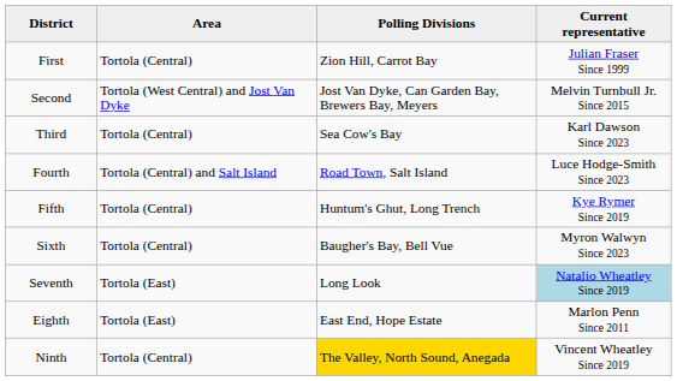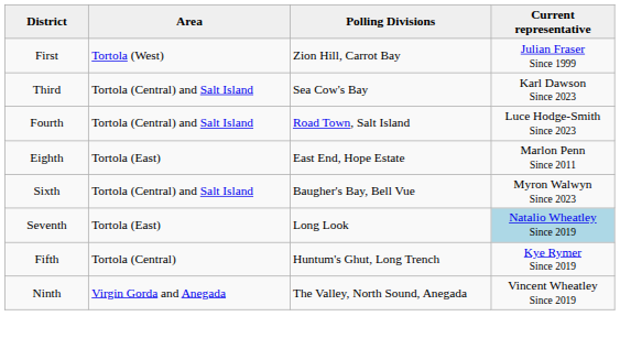 <table class="wikitable">
 <tr>
 <th align="center" style="background: #efefef;" width="100">District</th>
 <th align="center" style="background: #efefef;" width="250">Area</th>
 <th align="center" style="background: #efefef;" width="250">Polling Divisions</th>
 <th align="center" style="background: #efefef;" width="150">Current representative</th>
 </tr>
 <tr>
 <td align="center">First</td>
-<td>Tortola (Central)</td>
+<td><a href='#'>Tortola</a> (West)</td>
 <td>Zion Hill, Carrot Bay</td>
 <td align="center"><a href='#'>Julian Fraser</a><br><small>Since 1999</small></td>
 </tr>
 <tr>
-<td align="center">Second</td>
-<td>Tortola (West Central) and <a href='#'>Jost Van Dyke</a></td>
-<td>Jost Van Dyke, Can Garden Bay, Brewers Bay, Meyers</td>
-<td align="center">Melvin Turnbull Jr.<br><small>Since 2015</small></td>
-</tr>
-<tr>
 <td align="center">Third</td>
-<td>Tortola (Central)</td>
+<td>Tortola (Central) and <a href='#'>Salt Island</a></td>
 <td>Sea Cow's Bay</td>
 <td align="center">Karl Dawson<br><small>Since 2023</small></td>
 </tr>
 <tr>
 <td align="center">Fourth</td>
 <td>Tortola (Central) and <a href='#'>Salt Island</a></td>
 <td><a href='#'>Road Town</a>, Salt Island</td>
 <td align="center">Luce Hodge-Smith<br><small>Since 2023</small></td>
 </tr>
 <tr>
-<td align="center">Fifth</td>
-<td>Tortola (Central)</td>
-<td>Huntum's Ghut, Long Trench</td>
-<td align="center"><a href='#'>Kye Rymer</a><br><small>Since 2019</small></td>
+<td align="center">Eighth</td>
+<td>Tortola (East)</td>
+<td>East End, Hope Estate</td>
+<td align="center">Marlon Penn<br><small>Since 2011</small></td>
 </tr>
 <tr>
 <td align="center">Sixth</td>
-<td>Tortola (Central)</td>
+<td>Tortola (Central) and <a href='#'>Salt Island</a></td>
 <td>Baugher's Bay, Bell Vue</td>
 <td align="center">Myron Walwyn<br><small>Since 2023</small></td>
 </tr>
 <tr>
 <td align="center">Seventh</td>
 <td>Tortola (East)</td>
 <td>Long Look</td>
 <td align="center" style="background: lightblue;"><a href='#'>Natalio Wheatley</a><br><small>Since 2019</small></td>
 </tr>
 <tr>
-<td align="center">Eighth</td>
-<td>Tortola (East)</td>
-<td>East End, Hope Estate</td>
-<td align="center">Marlon Penn<br><small>Since 2011</small></td>
+<td align="center">Fifth</td>
+<td>Tortola (Central)</td>
+<td>Huntum's Ghut, Long Trench</td>
+<td align="center"><a href='#'>Kye Rymer</a><br><small>Since 2019</small></td>
 </tr>
 <tr>
 <td align="center">Ninth</td>
-<td>Tortola (Central)</td>
-<td style="background: gold;">The Valley, North Sound, Anegada</td>
+<td><a href='#'>Virgin Gorda</a> and <a href='#'>Anegada</a></td>
+<td>The Valley, North Sound, Anegada</td>
 <td align="center">Vincent Wheatley<br><small>Since 2019</small></td>
 </tr>
 </table>
